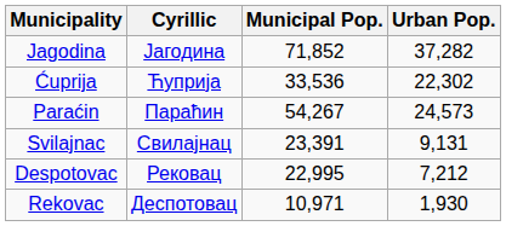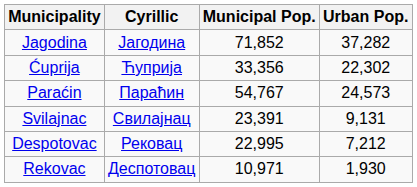 <table class="wikitable sortable">
 <tr>
 <th>Municipality</th>
 <th>Cyrillic</th>
 <th>Municipal Pop.</th>
 <th>Urban Pop.</th>
 </tr>
 <tr>
 <td align="center"><a href='#'>Jagodina</a></td>
 <td align="center"><a href='#'>Јагодина</a></td>
 <td align="center">71,852</td>
 <td align="center">37,282</td>
 </tr>
 <tr>
 <td align="center"><a href='#'>Ćuprija</a></td>
 <td align="center"><a href='#'>Ћуприја</a></td>
-<td align="center">33,536</td>
+<td align="center">33,356</td>
 <td align="center">22,302</td>
 </tr>
 <tr>
 <td align="center"><a href='#'>Paraćin</a></td>
 <td align="center"><a href='#'>Параћин</a></td>
-<td align="center">54,267</td>
+<td align="center">54,767</td>
 <td align="center">24,573</td>
 </tr>
 <tr>
 <td align="center"><a href='#'>Svilajnac</a></td>
 <td align="center"><a href='#'>Свилајнац</a></td>
 <td align="center">23,391</td>
 <td align="center">9,131</td>
 </tr>
 <tr>
 <td align="center"><a href='#'>Despotovac</a></td>
 <td align="center"><a href='#'>Рековац</a></td>
 <td align="center">22,995</td>
 <td align="center">7,212</td>
 </tr>
 <tr>
 <td align="center"><a href='#'>Rekovac</a></td>
 <td align="center"><a href='#'>Деспотовац</a></td>
 <td align="center">10,971</td>
 <td align="center">1,930</td>
 </tr>
 </table>
